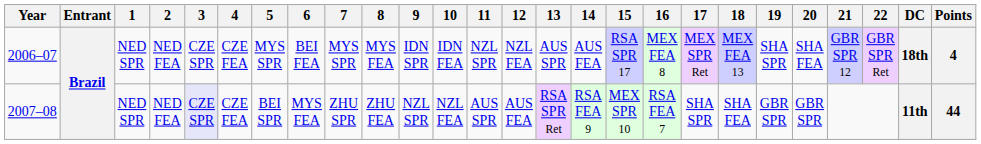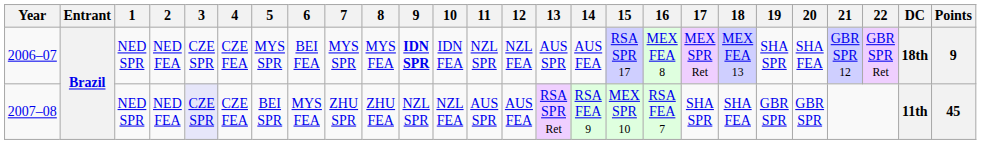 <table class="wikitable" style="text-align:center; font-size:85%">
 <tr>
 <th>Year</th>
 <th>Entrant</th>
 <th>1</th>
 <th>2</th>
 <th>3</th>
 <th>4</th>
 <th>5</th>
 <th>6</th>
 <th>7</th>
 <th>8</th>
 <th>9</th>
 <th>10</th>
 <th>11</th>
 <th>12</th>
 <th>13</th>
 <th>14</th>
 <th>15</th>
 <th>16</th>
 <th>17</th>
 <th>18</th>
 <th>19</th>
 <th>20</th>
 <th>21</th>
 <th>22</th>
 <th>DC</th>
 <th>Points</th>
 </tr>
 <tr>
 <td nowrap><a href='#'>2006–07</a></td>
 <th rowspan=2 nowrap><a href='#'>Brazil</a></th>
 <td><a href='#'>NED<br>SPR</a><br><small></small></td>
 <td><a href='#'>NED<br>FEA</a><br><small></small></td>
 <td><a href='#'>CZE<br>SPR</a><br><small></small></td>
 <td><a href='#'>CZE<br>FEA</a><br><small></small></td>
 <td><a href='#'>MYS<br>SPR</a><br><small></small></td>
 <td><a href='#'>BEI<br>FEA</a><br><small></small></td>
 <td><a href='#'>MYS<br>SPR</a><br><small></small></td>
 <td><a href='#'>MYS<br>FEA</a><br><small></small></td>
-<td><a href='#'>IDN<br>SPR</a><br><small></small></td>
+<td><strong><a href='#'>IDN<br>SPR</a><br><small></small></strong></td>
 <td><a href='#'>IDN<br>FEA</a><br><small></small></td>
 <td><a href='#'>NZL<br>SPR</a><br><small></small></td>
 <td><a href='#'>NZL<br>FEA</a><br><small></small></td>
 <td><a href='#'>AUS<br>SPR</a><br><small></small></td>
 <td><a href='#'>AUS<br>FEA</a><br><small></small></td>
 <td style="background:#CFCFFF;"><a href='#'>RSA<br>SPR</a><br><small>17</small></td>
 <td style="background:#DFFFDF;"><a href='#'>MEX<br>FEA</a><br><small>8</small></td>
 <td style="background:#EFCFFF;"><a href='#'>MEX<br>SPR</a><br><small>Ret</small></td>
 <td style="background:#CFCFFF;"><a href='#'>MEX<br>FEA</a><br><small>13</small></td>
 <td><a href='#'>SHA<br>SPR</a><br><small></small></td>
 <td><a href='#'>SHA<br>FEA</a><br><small></small></td>
 <td style="background:#CFCFFF;"><a href='#'>GBR<br>SPR</a><br><small>12</small></td>
 <td style="background:#EFCFFF;"><a href='#'>GBR<br>SPR</a><br><small>Ret</small></td>
 <th>18th</th>
-<th>4</th>
+<th>9</th>
 </tr>
 <tr>
 <td nowrap><a href='#'>2007–08</a></td>
 <td><a href='#'>NED<br>SPR</a><br><small></small></td>
 <td><a href='#'>NED<br>FEA</a><br><small></small></td>
 <td style="background: lavender;"><a href='#'>CZE<br>SPR</a><br><small></small></td>
 <td><a href='#'>CZE<br>FEA</a><br><small></small></td>
 <td><a href='#'>BEI<br>SPR</a><br><small></small></td>
 <td><a href='#'>MYS<br>FEA</a><br><small></small></td>
 <td><a href='#'>ZHU<br>SPR</a><br><small></small></td>
 <td><a href='#'>ZHU<br>FEA</a><br><small></small></td>
 <td><a href='#'>NZL<br>SPR</a><br><small></small></td>
 <td><a href='#'>NZL<br>FEA</a><br><small></small></td>
 <td><a href='#'>AUS<br>SPR</a><br><small></small></td>
 <td><a href='#'>AUS<br>FEA</a><br><small></small></td>
 <td style="background:#EFCFFF;"><a href='#'>RSA<br>SPR</a><br><small>Ret</small></td>
 <td style="background:#DFFFDF;"><a href='#'>RSA<br>FEA</a><br><small>9</small></td>
 <td style="background:#DFFFDF;"><a href='#'>MEX<br>SPR</a><br><small>10</small></td>
 <td style="background:#DFFFDF;"><a href='#'>RSA<br>FEA</a><br><small>7</small></td>
 <td><a href='#'>SHA<br>SPR</a><br><small></small></td>
 <td><a href='#'>SHA<br>FEA</a><br><small></small></td>
 <td><a href='#'>GBR<br>SPR</a><br><small></small></td>
 <td><a href='#'>GBR<br>SPR</a><br><small></small></td>
 <td colspan=2></td>
 <th>11th</th>
-<th>44</th>
+<th>45</th>
 </tr>
 </table>
